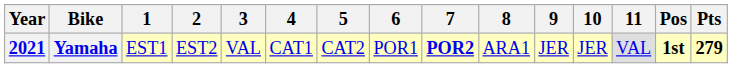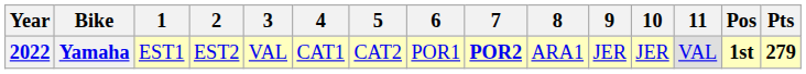 <table class="wikitable" style="text-align:center;">
 <tr>
 <th>Year</th>
 <th>Bike</th>
 <th>1</th>
 <th>2</th>
 <th>3</th>
 <th>4</th>
 <th>5</th>
 <th>6</th>
 <th>7</th>
 <th>8</th>
 <th>9</th>
 <th>10</th>
 <th>11</th>
 <th>Pos</th>
 <th>Pts</th>
 </tr>
 <tr>
-<th><a href='#'>2021</a></th>
+<th><a href='#'>2022</a></th>
 <th><a href='#'>Yamaha</a></th>
 <td style="background:#ffffbf;"><a href='#'>EST1</a><br></td>
 <td style="background:#ffffbf;"><a href='#'>EST2</a><br></td>
 <td style="background:#ffffbf;"><a href='#'>VAL</a><br></td>
 <td style="background:#ffffbf;"><a href='#'>CAT1</a><br></td>
 <td style="background:#ffffbf;"><a href='#'>CAT2</a><br></td>
 <td style="background:#ffffbf;"><a href='#'>POR1</a><br></td>
 <td style="background:#ffffbf;"><strong><a href='#'>POR2</a><br></strong></td>
 <td style="background:#ffffbf;"><a href='#'>ARA1</a><br></td>
 <td style="background:#ffffbf;"><a href='#'>JER</a><br></td>
 <td style="background:#ffffbf;"><a href='#'>JER</a><br></td>
 <td style="background:#dfdfdf;"><a href='#'>VAL</a><br></td>
 <th style="background:#ffffbf;">1st</th>
 <th style="background:#ffffbf;">279</th>
 </tr>
 </table>
